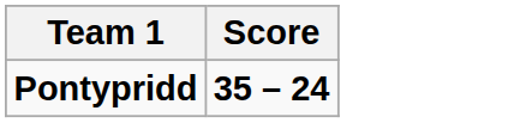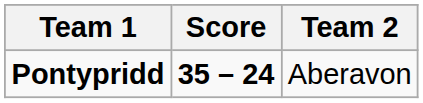 <table class="wikitable" style="text-align: center">
 <tr>
 <th>Team 1</th>
 <th>Score</th>
+<th>Team 2</th>
 </tr>
 <tr>
 <td><strong>Pontypridd</strong></td>
 <td><strong>35 – 24</strong></td>
+<td>Aberavon</td>
 </tr>
 </table>
